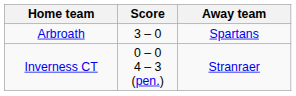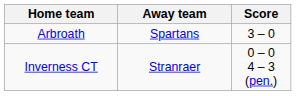 <table class="wikitable" style="text-align: center">
 <tr>
 <th width=140>Home team</th>
+<th width=140>Away team</th>
 <th width=70>Score</th>
-<th width=140>Away team</th>
 </tr>
 <tr>
 <td><a href='#'>Arbroath</a></td>
+<td><a href='#'>Spartans</a></td>
 <td>3 – 0</td>
-<td><a href='#'>Spartans</a></td>
 </tr>
 <tr>
 <td><a href='#'>Inverness CT</a></td>
+<td><a href='#'>Stranraer</a></td>
 <td>0 – 0 <br> 4 – 3 (<a href='#'>pen.</a>)</td>
-<td><a href='#'>Stranraer</a></td>
 </tr>
 </table>
